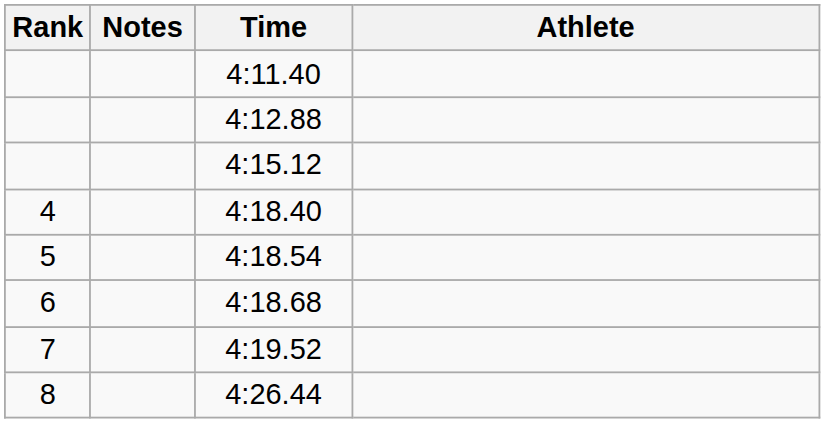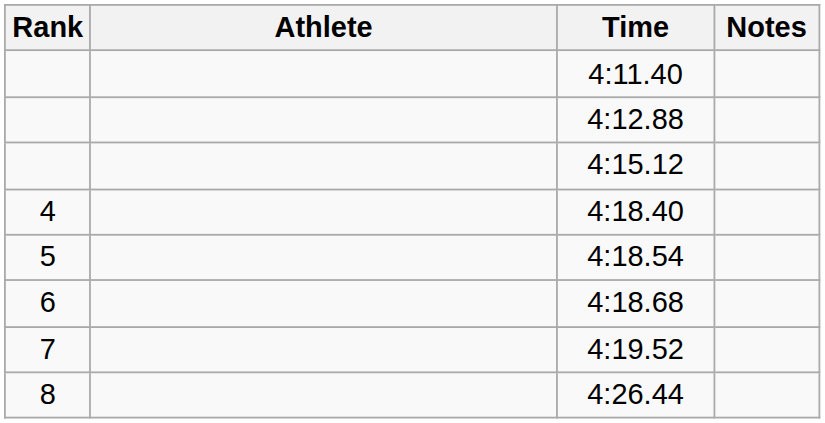 <table class="wikitable" style="text-align:center">
 <tr>
 <th width=40>Rank</th>
+<th width=250>Athlete</th>
+<th width=80>Time</th>
 <th width=50>Notes</th>
-<th width=80>Time</th>
-<th width=250>Athlete</th>
 </tr>
 <tr>
 <td></td>
+<td align=left></td>
+<td>4:11.40</td>
 <td></td>
-<td>4:11.40</td>
-<td align=left></td>
 </tr>
 <tr>
 <td></td>
+<td align=left></td>
+<td>4:12.88</td>
 <td></td>
-<td>4:12.88</td>
-<td align=left></td>
 </tr>
 <tr>
 <td></td>
+<td align=left></td>
+<td>4:15.12</td>
 <td></td>
-<td>4:15.12</td>
-<td align=left></td>
 </tr>
 <tr>
 <td>4</td>
+<td align=left></td>
+<td>4:18.40</td>
 <td></td>
-<td>4:18.40</td>
-<td align=left></td>
 </tr>
 <tr>
 <td>5</td>
+<td align=left></td>
+<td>4:18.54</td>
 <td></td>
-<td>4:18.54</td>
-<td align=left></td>
 </tr>
 <tr>
 <td>6</td>
+<td align=left></td>
+<td>4:18.68</td>
 <td></td>
-<td>4:18.68</td>
-<td align=left></td>
 </tr>
 <tr>
 <td>7</td>
+<td align=left></td>
+<td>4:19.52</td>
 <td></td>
-<td>4:19.52</td>
-<td align=left></td>
 </tr>
 <tr>
 <td>8</td>
+<td align=left></td>
+<td>4:26.44</td>
 <td></td>
-<td>4:26.44</td>
-<td align=left></td>
 </tr>
 </table>
